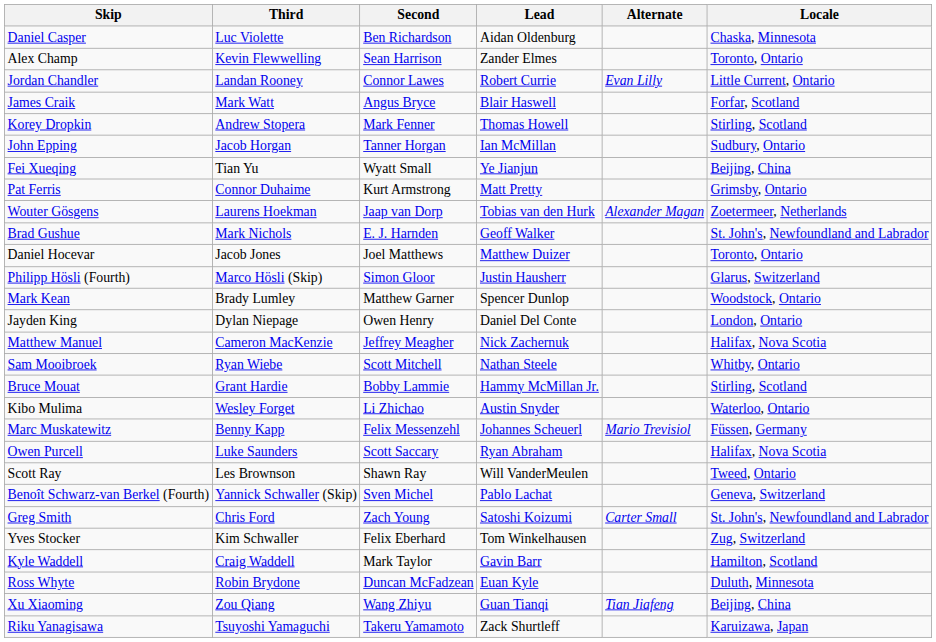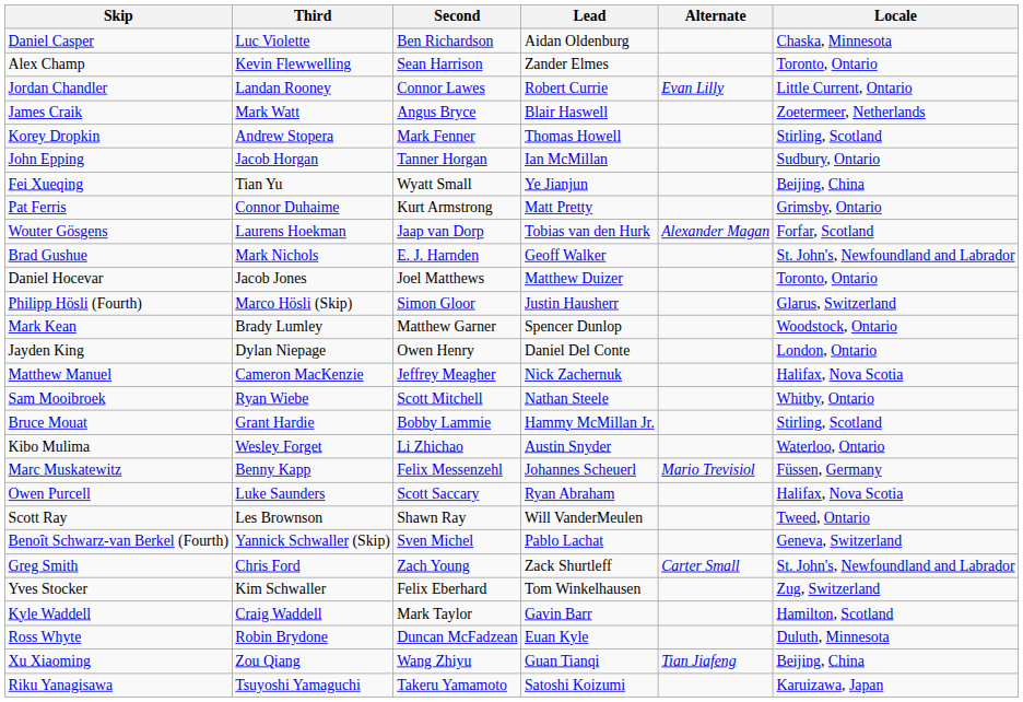 <table class=wikitable>
 <tr>
 <th scope="col">Skip</th>
 <th scope="col">Third</th>
 <th scope="col">Second</th>
 <th scope="col">Lead</th>
 <th scope="col">Alternate</th>
 <th scope="col">Locale</th>
 </tr>
 <tr>
 <td><a href='#'>Daniel Casper</a></td>
 <td><a href='#'>Luc Violette</a></td>
 <td><a href='#'>Ben Richardson</a></td>
 <td>Aidan Oldenburg</td>
 <td></td>
 <td> <a href='#'>Chaska</a>, <a href='#'>Minnesota</a></td>
 </tr>
 <tr>
 <td>Alex Champ</td>
 <td><a href='#'>Kevin Flewwelling</a></td>
 <td><a href='#'>Sean Harrison</a></td>
 <td>Zander Elmes</td>
 <td></td>
 <td> <a href='#'>Toronto</a>, <a href='#'>Ontario</a></td>
 </tr>
 <tr>
 <td><a href='#'>Jordan Chandler</a></td>
 <td><a href='#'>Landan Rooney</a></td>
 <td><a href='#'>Connor Lawes</a></td>
 <td><a href='#'>Robert Currie</a></td>
 <td><em><a href='#'>Evan Lilly</a></em></td>
 <td> <a href='#'>Little Current</a>, <a href='#'>Ontario</a></td>
 </tr>
 <tr>
 <td><a href='#'>James Craik</a></td>
 <td><a href='#'>Mark Watt</a></td>
 <td><a href='#'>Angus Bryce</a></td>
 <td><a href='#'>Blair Haswell</a></td>
 <td></td>
-<td> <a href='#'>Forfar</a>, <a href='#'>Scotland</a></td>
+<td> <a href='#'>Zoetermeer</a>, <a href='#'>Netherlands</a></td>
 </tr>
 <tr>
 <td><a href='#'>Korey Dropkin</a></td>
 <td><a href='#'>Andrew Stopera</a></td>
 <td><a href='#'>Mark Fenner</a></td>
 <td><a href='#'>Thomas Howell</a></td>
 <td></td>
 <td> <a href='#'>Stirling</a>, <a href='#'>Scotland</a></td>
 </tr>
 <tr>
 <td><a href='#'>John Epping</a></td>
 <td><a href='#'>Jacob Horgan</a></td>
 <td><a href='#'>Tanner Horgan</a></td>
 <td><a href='#'>Ian McMillan</a></td>
 <td></td>
 <td> <a href='#'>Sudbury</a>, <a href='#'>Ontario</a></td>
 </tr>
 <tr>
 <td><a href='#'>Fei Xueqing</a></td>
 <td>Tian Yu</td>
 <td>Wyatt Small</td>
 <td><a href='#'>Ye Jianjun</a></td>
 <td></td>
 <td> <a href='#'>Beijing</a>, <a href='#'>China</a></td>
 </tr>
 <tr>
 <td><a href='#'>Pat Ferris</a></td>
 <td><a href='#'>Connor Duhaime</a></td>
 <td>Kurt Armstrong</td>
 <td><a href='#'>Matt Pretty</a></td>
 <td></td>
 <td> <a href='#'>Grimsby</a>, <a href='#'>Ontario</a></td>
 </tr>
 <tr>
 <td><a href='#'>Wouter Gösgens</a></td>
 <td><a href='#'>Laurens Hoekman</a></td>
 <td><a href='#'>Jaap van Dorp</a></td>
 <td><a href='#'>Tobias van den Hurk</a></td>
 <td><em><a href='#'>Alexander Magan</a></em></td>
-<td> <a href='#'>Zoetermeer</a>, <a href='#'>Netherlands</a></td>
+<td> <a href='#'>Forfar</a>, <a href='#'>Scotland</a></td>
 </tr>
 <tr>
 <td><a href='#'>Brad Gushue</a></td>
 <td><a href='#'>Mark Nichols</a></td>
 <td><a href='#'>E. J. Harnden</a></td>
 <td><a href='#'>Geoff Walker</a></td>
 <td></td>
 <td> <a href='#'>St. John's</a>, <a href='#'>Newfoundland and Labrador</a></td>
 </tr>
 <tr>
 <td>Daniel Hocevar</td>
 <td>Jacob Jones</td>
 <td>Joel Matthews</td>
 <td><a href='#'>Matthew Duizer</a></td>
 <td></td>
 <td> <a href='#'>Toronto</a>, <a href='#'>Ontario</a></td>
 </tr>
 <tr>
 <td><a href='#'>Philipp Hösli</a> (Fourth)</td>
 <td><a href='#'>Marco Hösli</a> (Skip)</td>
 <td><a href='#'>Simon Gloor</a></td>
 <td><a href='#'>Justin Hausherr</a></td>
 <td></td>
 <td> <a href='#'>Glarus</a>, <a href='#'>Switzerland</a></td>
 </tr>
 <tr>
 <td><a href='#'>Mark Kean</a></td>
 <td>Brady Lumley</td>
 <td>Matthew Garner</td>
 <td>Spencer Dunlop</td>
 <td></td>
 <td> <a href='#'>Woodstock</a>, <a href='#'>Ontario</a></td>
 </tr>
 <tr>
 <td>Jayden King</td>
 <td>Dylan Niepage</td>
 <td>Owen Henry</td>
 <td>Daniel Del Conte</td>
 <td></td>
 <td> <a href='#'>London</a>, <a href='#'>Ontario</a></td>
 </tr>
 <tr>
 <td><a href='#'>Matthew Manuel</a></td>
 <td><a href='#'>Cameron MacKenzie</a></td>
 <td><a href='#'>Jeffrey Meagher</a></td>
 <td><a href='#'>Nick Zachernuk</a></td>
 <td></td>
 <td> <a href='#'>Halifax</a>, <a href='#'>Nova Scotia</a></td>
 </tr>
 <tr>
 <td><a href='#'>Sam Mooibroek</a></td>
 <td><a href='#'>Ryan Wiebe</a></td>
 <td><a href='#'>Scott Mitchell</a></td>
 <td><a href='#'>Nathan Steele</a></td>
 <td></td>
 <td> <a href='#'>Whitby</a>, <a href='#'>Ontario</a></td>
 </tr>
 <tr>
 <td><a href='#'>Bruce Mouat</a></td>
 <td><a href='#'>Grant Hardie</a></td>
 <td><a href='#'>Bobby Lammie</a></td>
 <td><a href='#'>Hammy McMillan Jr.</a></td>
 <td></td>
 <td> <a href='#'>Stirling</a>, <a href='#'>Scotland</a></td>
 </tr>
 <tr>
 <td>Kibo Mulima</td>
 <td><a href='#'>Wesley Forget</a></td>
 <td><a href='#'>Li Zhichao</a></td>
 <td><a href='#'>Austin Snyder</a></td>
 <td></td>
 <td> <a href='#'>Waterloo</a>, <a href='#'>Ontario</a></td>
 </tr>
 <tr>
 <td><a href='#'>Marc Muskatewitz</a></td>
 <td><a href='#'>Benny Kapp</a></td>
 <td><a href='#'>Felix Messenzehl</a></td>
 <td><a href='#'>Johannes Scheuerl</a></td>
 <td><em><a href='#'>Mario Trevisiol</a></em></td>
 <td> <a href='#'>Füssen</a>, <a href='#'>Germany</a></td>
 </tr>
 <tr>
 <td><a href='#'>Owen Purcell</a></td>
 <td><a href='#'>Luke Saunders</a></td>
 <td><a href='#'>Scott Saccary</a></td>
 <td><a href='#'>Ryan Abraham</a></td>
 <td></td>
 <td> <a href='#'>Halifax</a>, <a href='#'>Nova Scotia</a></td>
 </tr>
 <tr>
 <td>Scott Ray</td>
 <td>Les Brownson</td>
 <td>Shawn Ray</td>
 <td>Will VanderMeulen</td>
 <td></td>
 <td> <a href='#'>Tweed</a>, <a href='#'>Ontario</a></td>
 </tr>
 <tr>
 <td><a href='#'>Benoît Schwarz-van Berkel</a> (Fourth)</td>
 <td><a href='#'>Yannick Schwaller</a> (Skip)</td>
 <td><a href='#'>Sven Michel</a></td>
 <td><a href='#'>Pablo Lachat</a></td>
 <td></td>
 <td> <a href='#'>Geneva</a>, <a href='#'>Switzerland</a></td>
 </tr>
 <tr>
 <td><a href='#'>Greg Smith</a></td>
 <td><a href='#'>Chris Ford</a></td>
 <td><a href='#'>Zach Young</a></td>
-<td><a href='#'>Satoshi Koizumi</a></td>
+<td>Zack Shurtleff</td>
 <td><em><a href='#'>Carter Small</a></em></td>
 <td> <a href='#'>St. John's</a>, <a href='#'>Newfoundland and Labrador</a></td>
 </tr>
 <tr>
 <td>Yves Stocker</td>
 <td>Kim Schwaller</td>
 <td>Felix Eberhard</td>
 <td>Tom Winkelhausen</td>
 <td></td>
 <td> <a href='#'>Zug</a>, <a href='#'>Switzerland</a></td>
 </tr>
 <tr>
 <td><a href='#'>Kyle Waddell</a></td>
 <td><a href='#'>Craig Waddell</a></td>
 <td>Mark Taylor</td>
 <td><a href='#'>Gavin Barr</a></td>
 <td></td>
 <td> <a href='#'>Hamilton</a>, <a href='#'>Scotland</a></td>
 </tr>
 <tr>
 <td><a href='#'>Ross Whyte</a></td>
 <td><a href='#'>Robin Brydone</a></td>
 <td><a href='#'>Duncan McFadzean</a></td>
 <td><a href='#'>Euan Kyle</a></td>
 <td></td>
 <td> <a href='#'>Duluth</a>, <a href='#'>Minnesota</a></td>
 </tr>
 <tr>
 <td><a href='#'>Xu Xiaoming</a></td>
 <td><a href='#'>Zou Qiang</a></td>
 <td><a href='#'>Wang Zhiyu</a></td>
 <td><a href='#'>Guan Tianqi</a></td>
 <td><em><a href='#'>Tian Jiafeng</a></em></td>
 <td> <a href='#'>Beijing</a>, <a href='#'>China</a></td>
 </tr>
 <tr>
 <td><a href='#'>Riku Yanagisawa</a></td>
 <td><a href='#'>Tsuyoshi Yamaguchi</a></td>
 <td><a href='#'>Takeru Yamamoto</a></td>
-<td>Zack Shurtleff</td>
+<td><a href='#'>Satoshi Koizumi</a></td>
 <td></td>
 <td> <a href='#'>Karuizawa</a>, <a href='#'>Japan</a></td>
 </tr>
 </table>
